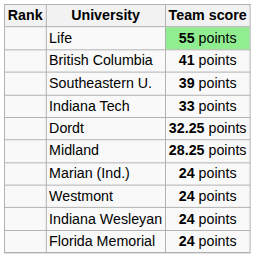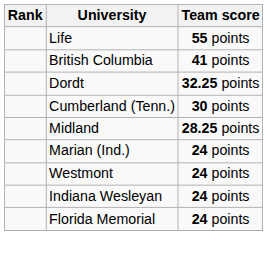 <table class="wikitable sortable" style=" text-align:center">
 <tr>
 <th>Rank</th>
 <th>University</th>
 <th>Team score</th>
 </tr>
 <tr>
 <td></td>
 <td align=left>Life</td>
-<td style="background: lightgreen;"><strong>55</strong> points</td>
+<td><strong>55</strong> points</td>
 </tr>
 <tr>
 <td></td>
 <td align=left>British Columbia</td>
 <td><strong>41</strong> points</td>
 </tr>
 <tr>
 <td></td>
-<td align=left>Southeastern U.</td>
-<td><strong>39</strong> points</td>
+<td align=left>Dordt</td>
+<td><strong>32.25</strong> points</td>
 </tr>
 <tr>
 <td></td>
-<td align=left>Indiana Tech</td>
-<td><strong>33</strong> points</td>
-</tr>
-<tr>
-<td></td>
-<td align=left>Dordt</td>
-<td><strong>32.25</strong> points</td>
+<td align=left>Cumberland (Tenn.)</td>
+<td><strong>30</strong> points</td>
 </tr>
 <tr>
 <td></td>
 <td align="left">Midland</td>
 <td><strong>28.25</strong> points</td>
 </tr>
 <tr>
 <td></td>
 <td align=left>Marian (Ind.)</td>
 <td><strong>24</strong> points</td>
 </tr>
 <tr>
 <td></td>
 <td align=left>Westmont</td>
 <td><strong>24</strong> points</td>
 </tr>
 <tr>
 <td></td>
 <td align="left">Indiana Wesleyan</td>
 <td><strong>24</strong> points</td>
 </tr>
 <tr>
 <td></td>
 <td align="left">Florida Memorial</td>
 <td><strong>24</strong> points</td>
 </tr>
 <tr>
 </tr>
 </table>
